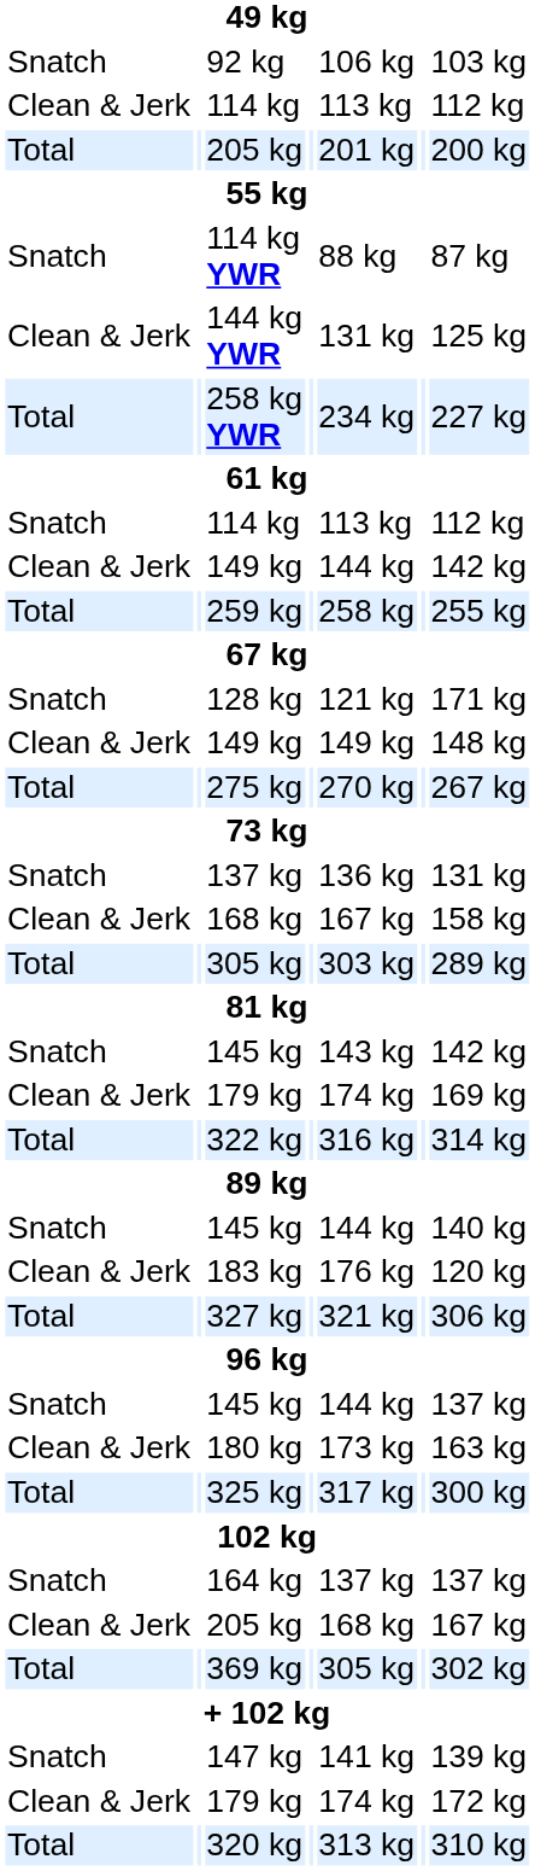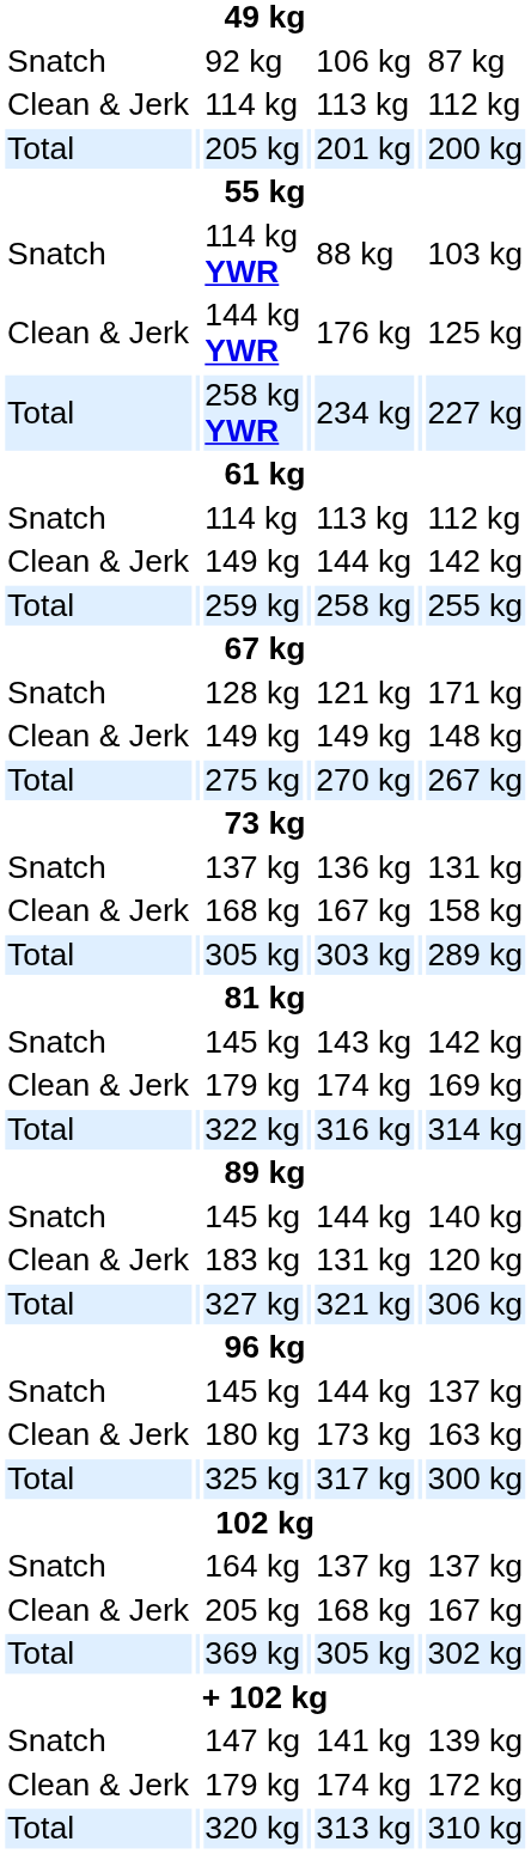 <table>
 <tr>
 <th colspan=7>49 kg</th>
 </tr>
 <tr>
 <td>Snatch</td>
 <td></td>
 <td>92 kg</td>
 <td></td>
 <td>106 kg</td>
 <td></td>
-<td>103 kg</td>
+<td>87 kg</td>
 </tr>
 <tr>
 <td>Clean & Jerk</td>
 <td></td>
 <td>114 kg</td>
 <td></td>
 <td>113 kg</td>
 <td></td>
 <td>112 kg</td>
 </tr>
 <tr bgcolor=#dfefff>
 <td>Total</td>
 <td></td>
 <td>205 kg</td>
 <td></td>
 <td>201 kg</td>
 <td></td>
 <td>200 kg</td>
 </tr>
 <tr>
 <th colspan=7>55 kg</th>
 </tr>
 <tr>
 <td>Snatch</td>
 <td></td>
 <td>114 kg<br><strong><a href='#'>YWR</a></strong></td>
 <td></td>
 <td>88 kg</td>
 <td></td>
-<td>87 kg</td>
+<td>103 kg</td>
 </tr>
 <tr>
 <td>Clean & Jerk</td>
 <td></td>
 <td>144 kg<br><strong><a href='#'>YWR</a></strong></td>
 <td></td>
-<td>131 kg</td>
+<td>176 kg</td>
 <td></td>
 <td>125 kg</td>
 </tr>
 <tr bgcolor=#dfefff>
 <td>Total</td>
 <td></td>
 <td>258 kg<br><strong><a href='#'>YWR</a></strong></td>
 <td></td>
 <td>234 kg</td>
 <td></td>
 <td>227 kg</td>
 </tr>
 <tr>
 <th colspan=7>61 kg</th>
 </tr>
 <tr>
 <td>Snatch</td>
 <td></td>
 <td>114 kg</td>
 <td></td>
 <td>113 kg</td>
 <td></td>
 <td>112 kg</td>
 </tr>
 <tr>
 <td>Clean & Jerk</td>
 <td></td>
 <td>149 kg</td>
 <td></td>
 <td>144 kg</td>
 <td></td>
 <td>142 kg</td>
 </tr>
 <tr bgcolor=#dfefff>
 <td>Total</td>
 <td></td>
 <td>259 kg</td>
 <td></td>
 <td>258 kg</td>
 <td></td>
 <td>255 kg</td>
 </tr>
 <tr>
 <th colspan=7>67 kg</th>
 </tr>
 <tr>
 <td>Snatch</td>
 <td></td>
 <td>128 kg</td>
 <td></td>
 <td>121 kg</td>
 <td></td>
 <td>171 kg</td>
 </tr>
 <tr>
 <td>Clean & Jerk</td>
 <td></td>
 <td>149 kg</td>
 <td></td>
 <td>149 kg</td>
 <td></td>
 <td>148 kg</td>
 </tr>
 <tr bgcolor=#dfefff>
 <td>Total</td>
 <td></td>
 <td>275 kg</td>
 <td></td>
 <td>270 kg</td>
 <td></td>
 <td>267 kg</td>
 </tr>
 <tr>
 <th colspan=7>73 kg</th>
 </tr>
 <tr>
 <td>Snatch</td>
 <td></td>
 <td>137 kg</td>
 <td></td>
 <td>136 kg</td>
 <td></td>
 <td>131 kg</td>
 </tr>
 <tr>
 <td>Clean & Jerk</td>
 <td></td>
 <td>168 kg</td>
 <td></td>
 <td>167 kg</td>
 <td></td>
 <td>158 kg</td>
 </tr>
 <tr bgcolor=#dfefff>
 <td>Total</td>
 <td></td>
 <td>305 kg</td>
 <td></td>
 <td>303 kg</td>
 <td></td>
 <td>289 kg</td>
 </tr>
 <tr>
 <th colspan=7>81 kg</th>
 </tr>
 <tr>
 <td>Snatch</td>
 <td></td>
 <td>145 kg</td>
 <td></td>
 <td>143 kg</td>
 <td></td>
 <td>142 kg</td>
 </tr>
 <tr>
 <td>Clean & Jerk</td>
 <td></td>
 <td>179 kg</td>
 <td></td>
 <td>174 kg</td>
 <td></td>
 <td>169 kg</td>
 </tr>
 <tr bgcolor=#dfefff>
 <td>Total</td>
 <td></td>
 <td>322 kg</td>
 <td></td>
 <td>316 kg</td>
 <td></td>
 <td>314 kg</td>
 </tr>
 <tr>
 <th colspan=7>89 kg</th>
 </tr>
 <tr>
 <td>Snatch</td>
 <td></td>
 <td>145 kg</td>
 <td></td>
 <td>144 kg</td>
 <td></td>
 <td>140 kg</td>
 </tr>
 <tr>
 <td>Clean & Jerk</td>
 <td></td>
 <td>183 kg</td>
 <td></td>
-<td>176 kg</td>
+<td>131 kg</td>
 <td></td>
 <td>120 kg</td>
 </tr>
 <tr bgcolor=#dfefff>
 <td>Total</td>
 <td></td>
 <td>327 kg</td>
 <td></td>
 <td>321 kg</td>
 <td></td>
 <td>306 kg</td>
 </tr>
 <tr>
 <th colspan=7>96 kg</th>
 </tr>
 <tr>
 <td>Snatch</td>
 <td></td>
 <td>145 kg</td>
 <td></td>
 <td>144 kg</td>
 <td></td>
 <td>137 kg</td>
 </tr>
 <tr>
 <td>Clean & Jerk</td>
 <td></td>
 <td>180 kg</td>
 <td></td>
 <td>173 kg</td>
 <td></td>
 <td>163 kg</td>
 </tr>
 <tr bgcolor=#dfefff>
 <td>Total</td>
 <td></td>
 <td>325 kg</td>
 <td></td>
 <td>317 kg</td>
 <td></td>
 <td>300 kg</td>
 </tr>
 <tr>
 <th colspan=7>102 kg</th>
 </tr>
 <tr>
 <td>Snatch</td>
 <td></td>
 <td>164 kg</td>
 <td></td>
 <td>137 kg</td>
 <td></td>
 <td>137 kg</td>
 </tr>
 <tr>
 <td>Clean & Jerk</td>
 <td></td>
 <td>205 kg</td>
 <td></td>
 <td>168 kg</td>
 <td></td>
 <td>167 kg</td>
 </tr>
 <tr bgcolor=#dfefff>
 <td>Total</td>
 <td></td>
 <td>369 kg</td>
 <td></td>
 <td>305 kg</td>
 <td></td>
 <td>302 kg</td>
 </tr>
 <tr>
 <th colspan=7>+ 102 kg</th>
 </tr>
 <tr>
 <td>Snatch</td>
 <td></td>
 <td>147 kg</td>
 <td></td>
 <td>141 kg</td>
 <td></td>
 <td>139 kg</td>
 </tr>
 <tr>
 <td>Clean & Jerk</td>
 <td></td>
 <td>179 kg</td>
 <td></td>
 <td>174 kg</td>
 <td></td>
 <td>172 kg</td>
 </tr>
 <tr bgcolor=#dfefff>
 <td>Total</td>
 <td></td>
 <td>320 kg</td>
 <td></td>
 <td>313 kg</td>
 <td></td>
 <td>310 kg</td>
 </tr>
 </table>
